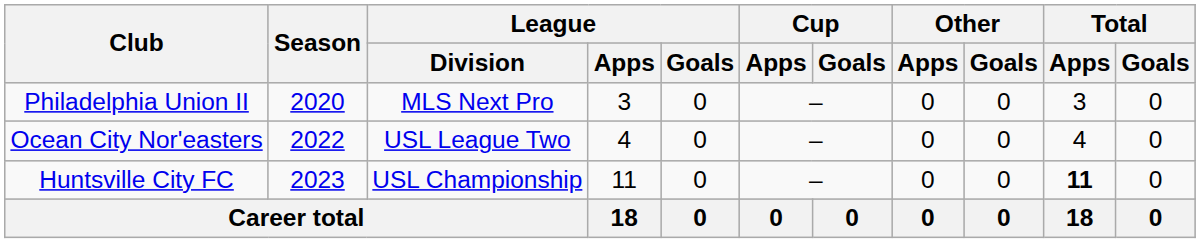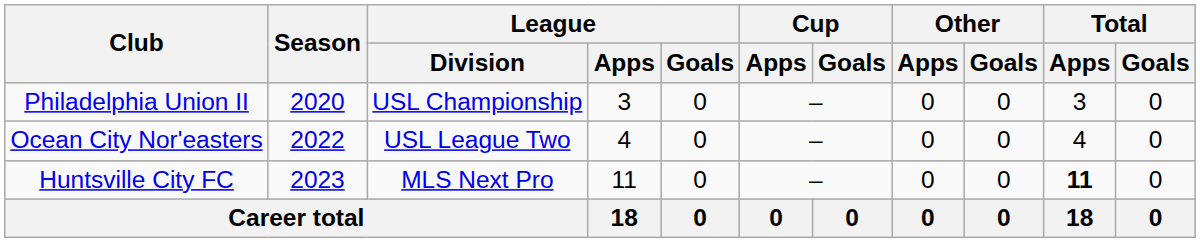 <table class="wikitable" style="text-align: center">
 <tr>
 <th rowspan="2">Club</th>
 <th rowspan="2">Season</th>
 <th colspan="3">League</th>
 <th colspan="2">Cup</th>
 <th colspan="2">Other</th>
 <th colspan="2">Total</th>
 </tr>
 <tr>
 <th>Division</th>
 <th>Apps</th>
 <th>Goals</th>
 <th>Apps</th>
 <th>Goals</th>
 <th>Apps</th>
 <th>Goals</th>
 <th>Apps</th>
 <th>Goals</th>
 </tr>
 <tr>
 <td><a href='#'>Philadelphia Union II</a></td>
 <td><a href='#'>2020</a></td>
-<td><a href='#'>MLS Next Pro</a></td>
+<td><a href='#'>USL Championship</a></td>
 <td>3</td>
 <td>0</td>
 <td colspan="2">–</td>
 <td>0</td>
 <td>0</td>
 <td>3</td>
 <td>0</td>
 </tr>
 <tr>
 <td><a href='#'>Ocean City Nor'easters</a></td>
 <td><a href='#'>2022</a></td>
 <td><a href='#'>USL League Two</a></td>
 <td>4</td>
 <td>0</td>
 <td colspan="2">–</td>
 <td>0</td>
 <td>0</td>
 <td>4</td>
 <td>0</td>
 </tr>
 <tr>
 <td><a href='#'>Huntsville City FC</a></td>
 <td><a href='#'>2023</a></td>
-<td><a href='#'>USL Championship</a></td>
+<td><a href='#'>MLS Next Pro</a></td>
 <td>11</td>
 <td>0</td>
 <td colspan="2">–</td>
 <td>0</td>
 <td>0</td>
 <td><strong>11</strong></td>
 <td>0</td>
 </tr>
 <tr>
 <th colspan="3"><strong>Career total</strong></th>
 <th>18</th>
 <th>0</th>
 <th>0</th>
 <th>0</th>
 <th>0</th>
 <th>0</th>
 <th>18</th>
 <th>0</th>
 </tr>
 </table>
